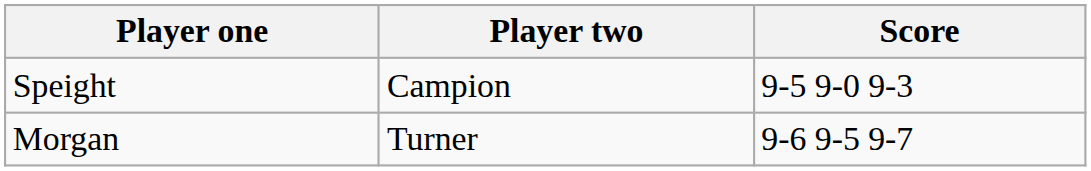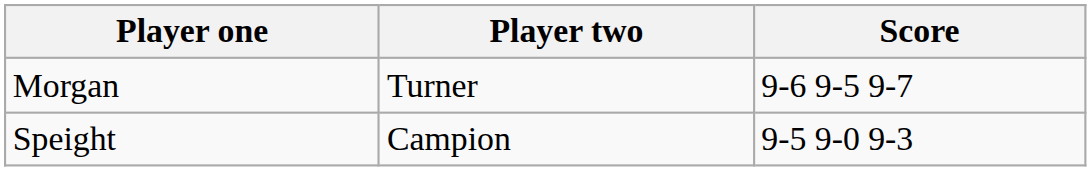 <table class="wikitable">
 <tr>
 <th width=170>Player one</th>
 <th width=170>Player two</th>
 <th width=150>Score</th>
 </tr>
 <tr>
+<td> Morgan</td>
+<td> Turner</td>
+<td>9-6 9-5 9-7</td>
+</tr>
+<tr>
 <td> Speight</td>
 <td> Campion</td>
 <td>9-5 9-0 9-3</td>
 </tr>
-<tr>
-<td> Morgan</td>
-<td> Turner</td>
-<td>9-6 9-5 9-7</td>
-</tr>
 </table>
